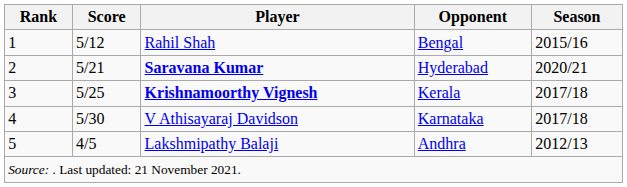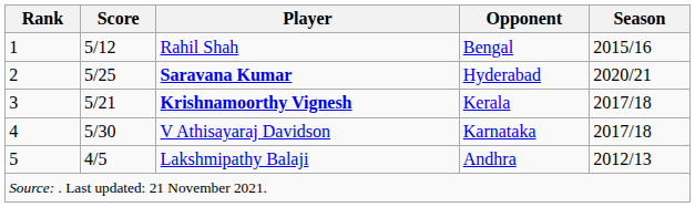 <table class="wikitable" width=70%>
 <tr bgcolor=#87cefa>
 <th>Rank</th>
 <th>Score</th>
 <th>Player</th>
 <th>Opponent</th>
 <th>Season</th>
 </tr>
 <tr>
 <td>1</td>
 <td>5/12</td>
 <td><a href='#'>Rahil Shah</a></td>
 <td><a href='#'>Bengal</a></td>
 <td>2015/16</td>
 </tr>
 <tr>
 <td>2</td>
-<td>5/21</td>
+<td>5/25</td>
 <td><strong><a href='#'>Saravana Kumar</a></strong></td>
 <td><a href='#'>Hyderabad</a></td>
 <td>2020/21</td>
 </tr>
 <tr>
 <td>3</td>
-<td>5/25</td>
+<td>5/21</td>
 <td><strong><a href='#'>Krishnamoorthy Vignesh</a></strong></td>
 <td><a href='#'>Kerala</a></td>
 <td>2017/18</td>
 </tr>
 <tr>
 <td>4</td>
 <td>5/30</td>
 <td><a href='#'>V Athisayaraj Davidson</a></td>
 <td><a href='#'>Karnataka</a></td>
 <td>2017/18</td>
 </tr>
 <tr>
 <td>5</td>
 <td>4/5</td>
 <td><a href='#'>Lakshmipathy Balaji</a></td>
 <td><a href='#'>Andhra</a></td>
 <td>2012/13</td>
 </tr>
 <tr>
 <td colspan=5><small><em>Source: </em>. Last updated: 21 November 2021.</small></td>
 </tr>
 </table>
